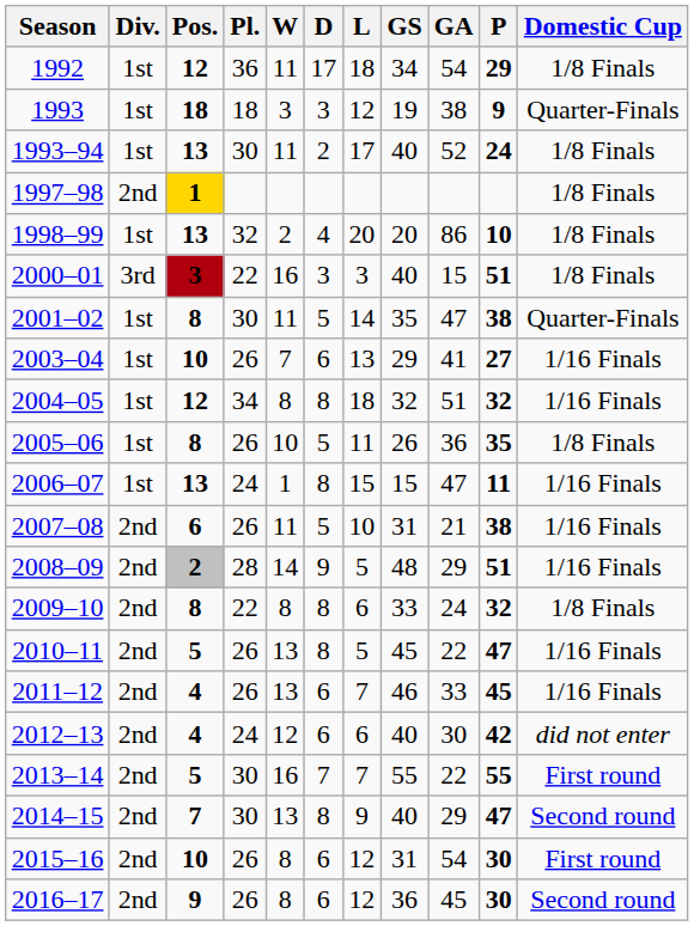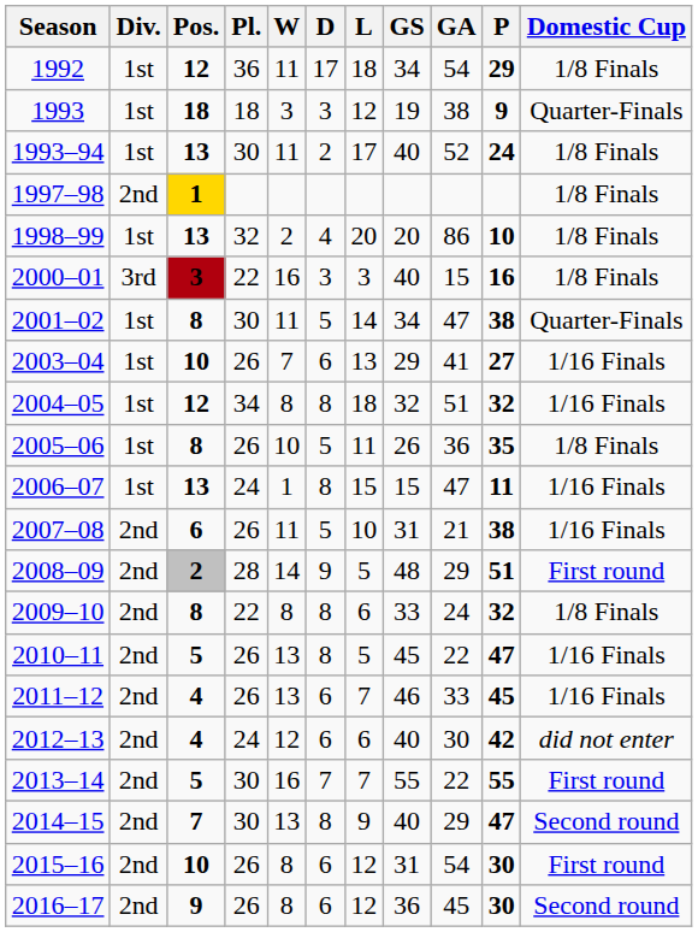 <table class="wikitable">
 <tr>
 <th>Season</th>
 <th>Div.</th>
 <th>Pos.</th>
 <th>Pl.</th>
 <th>W</th>
 <th>D</th>
 <th>L</th>
 <th>GS</th>
 <th>GA</th>
 <th>P</th>
 <th><a href='#'>Domestic Cup</a></th>
 </tr>
 <tr>
 <td align=center><a href='#'>1992</a></td>
 <td align=center>1st</td>
 <td align=center><strong>12</strong></td>
 <td align=center>36</td>
 <td align=center>11</td>
 <td align=center>17</td>
 <td align=center>18</td>
 <td align=center>34</td>
 <td align=center>54</td>
 <td align=center><strong>29</strong></td>
 <td align=center>1/8 Finals</td>
 </tr>
 <tr>
 <td align=center><a href='#'>1993</a></td>
 <td align=center>1st</td>
 <td align=center><strong>18</strong></td>
 <td align=center>18</td>
 <td align=center>3</td>
 <td align=center>3</td>
 <td align=center>12</td>
 <td align=center>19</td>
 <td align=center>38</td>
 <td align=center><strong>9</strong></td>
 <td align=center>Quarter-Finals</td>
 </tr>
 <tr>
 <td align=center><a href='#'>1993–94</a></td>
 <td align=center>1st</td>
 <td align=center><strong>13</strong></td>
 <td align=center>30</td>
 <td align=center>11</td>
 <td align=center>2</td>
 <td align=center>17</td>
 <td align=center>40</td>
 <td align=center>52</td>
 <td align=center><strong>24</strong></td>
 <td align=center>1/8 Finals</td>
 </tr>
 <tr>
 <td align=center><a href='#'>1997–98</a></td>
 <td align=center>2nd</td>
 <td align=center bgcolor=gold><strong>1</strong></td>
 <td align=center></td>
 <td align=center></td>
 <td align=center></td>
 <td align=center></td>
 <td align=center></td>
 <td align=center></td>
 <td align=center></td>
 <td align=center>1/8 Finals</td>
 </tr>
 <tr>
 <td align=center><a href='#'>1998–99</a></td>
 <td align=center>1st</td>
 <td align=center><strong>13</strong></td>
 <td align=center>32</td>
 <td align=center>2</td>
 <td align=center>4</td>
 <td align=center>20</td>
 <td align=center>20</td>
 <td align=center>86</td>
 <td align=center><strong>10</strong></td>
 <td align=center>1/8 Finals</td>
 </tr>
 <tr>
 <td align=center><a href='#'>2000–01</a></td>
 <td align=center>3rd</td>
 <td align=center bgcolor=bronze><strong>3</strong></td>
 <td align=center>22</td>
 <td align=center>16</td>
 <td align=center>3</td>
 <td align=center>3</td>
 <td align=center>40</td>
 <td align=center>15</td>
-<td align=center><strong>51</strong></td>
+<td align=center><strong>16</strong></td>
 <td align=center>1/8 Finals</td>
 </tr>
 <tr>
 <td align=center><a href='#'>2001–02</a></td>
 <td align=center>1st</td>
 <td align=center><strong>8</strong></td>
 <td align=center>30</td>
 <td align=center>11</td>
 <td align=center>5</td>
 <td align=center>14</td>
-<td align=center>35</td>
+<td align=center>34</td>
 <td align=center>47</td>
 <td align=center><strong>38</strong></td>
 <td align=center>Quarter-Finals</td>
 </tr>
 <tr>
 <td align=center><a href='#'>2003–04</a></td>
 <td align=center>1st</td>
 <td align=center><strong>10</strong></td>
 <td align=center>26</td>
 <td align=center>7</td>
 <td align=center>6</td>
 <td align=center>13</td>
 <td align=center>29</td>
 <td align=center>41</td>
 <td align=center><strong>27</strong></td>
 <td align=center>1/16 Finals</td>
 </tr>
 <tr>
 <td align=center><a href='#'>2004–05</a></td>
 <td align=center>1st</td>
 <td align=center><strong>12</strong></td>
 <td align=center>34</td>
 <td align=center>8</td>
 <td align=center>8</td>
 <td align=center>18</td>
 <td align=center>32</td>
 <td align=center>51</td>
 <td align=center><strong>32</strong></td>
 <td align=center>1/16 Finals</td>
 </tr>
 <tr>
 <td align=center><a href='#'>2005–06</a></td>
 <td align=center>1st</td>
 <td align=center><strong>8</strong></td>
 <td align=center>26</td>
 <td align=center>10</td>
 <td align=center>5</td>
 <td align=center>11</td>
 <td align=center>26</td>
 <td align=center>36</td>
 <td align=center><strong>35</strong></td>
 <td align=center>1/8 Finals</td>
 </tr>
 <tr>
 <td align=center><a href='#'>2006–07</a></td>
 <td align=center>1st</td>
 <td align=center><strong>13</strong></td>
 <td align=center>24</td>
 <td align=center>1</td>
 <td align=center>8</td>
 <td align=center>15</td>
 <td align=center>15</td>
 <td align=center>47</td>
 <td align=center><strong>11</strong></td>
 <td align=center>1/16 Finals</td>
 </tr>
 <tr>
 <td align=center><a href='#'>2007–08</a></td>
 <td align=center>2nd</td>
 <td align=center><strong>6</strong></td>
 <td align=center>26</td>
 <td align=center>11</td>
 <td align=center>5</td>
 <td align=center>10</td>
 <td align=center>31</td>
 <td align=center>21</td>
 <td align=center><strong>38</strong></td>
 <td align=center>1/16 Finals</td>
 </tr>
 <tr>
 <td align=center><a href='#'>2008–09</a></td>
 <td align=center>2nd</td>
 <td align=center bgcolor=silver><strong>2</strong></td>
 <td align=center>28</td>
 <td align=center>14</td>
 <td align=center>9</td>
 <td align=center>5</td>
 <td align=center>48</td>
 <td align=center>29</td>
 <td align=center><strong>51</strong></td>
-<td align=center>1/16 Finals</td>
+<td align=center><a href='#'>First round</a></td>
 </tr>
 <tr>
 <td align=center><a href='#'>2009–10</a></td>
 <td align=center>2nd</td>
 <td align=center><strong>8</strong></td>
 <td align=center>22</td>
 <td align=center>8</td>
 <td align=center>8</td>
 <td align=center>6</td>
 <td align=center>33</td>
 <td align=center>24</td>
 <td align=center><strong>32</strong></td>
 <td align=center>1/8 Finals</td>
 </tr>
 <tr>
 <td align=center><a href='#'>2010–11</a></td>
 <td align=center>2nd</td>
 <td align=center><strong>5</strong></td>
 <td align=center>26</td>
 <td align=center>13</td>
 <td align=center>8</td>
 <td align=center>5</td>
 <td align=center>45</td>
 <td align=center>22</td>
 <td align=center><strong>47</strong></td>
 <td align=center>1/16 Finals</td>
 </tr>
 <tr>
 <td align=center><a href='#'>2011–12</a></td>
 <td align=center>2nd</td>
 <td align=center><strong>4</strong></td>
 <td align=center>26</td>
 <td align=center>13</td>
 <td align=center>6</td>
 <td align=center>7</td>
 <td align=center>46</td>
 <td align=center>33</td>
 <td align=center><strong>45</strong></td>
 <td align=center>1/16 Finals</td>
 </tr>
 <tr>
 <td align=center><a href='#'>2012–13</a></td>
 <td align=center>2nd</td>
 <td align=center><strong>4</strong></td>
 <td align=center>24</td>
 <td align=center>12</td>
 <td align=center>6</td>
 <td align=center>6</td>
 <td align=center>40</td>
 <td align=center>30</td>
 <td align=center><strong>42</strong></td>
 <td align=center><em>did not enter</em></td>
 </tr>
 <tr>
 <td align=center><a href='#'>2013–14</a></td>
 <td align=center>2nd</td>
 <td align=center><strong>5</strong></td>
 <td align=center>30</td>
 <td align=center>16</td>
 <td align=center>7</td>
 <td align=center>7</td>
 <td align=center>55</td>
 <td align=center>22</td>
 <td align=center><strong>55</strong></td>
 <td align=center><a href='#'>First round</a></td>
 </tr>
 <tr>
 <td align=center><a href='#'>2014–15</a></td>
 <td align=center>2nd</td>
 <td align=center><strong>7</strong></td>
 <td align=center>30</td>
 <td align=center>13</td>
 <td align=center>8</td>
 <td align=center>9</td>
 <td align=center>40</td>
 <td align=center>29</td>
 <td align=center><strong>47</strong></td>
 <td align=center><a href='#'>Second round</a></td>
 </tr>
 <tr>
 <td align=center><a href='#'>2015–16</a></td>
 <td align=center>2nd</td>
 <td align=center><strong>10</strong></td>
 <td align=center>26</td>
 <td align=center>8</td>
 <td align=center>6</td>
 <td align=center>12</td>
 <td align=center>31</td>
 <td align=center>54</td>
 <td align=center><strong>30</strong></td>
 <td align=center><a href='#'>First round</a></td>
 </tr>
 <tr>
 <td align=center><a href='#'>2016–17</a></td>
 <td align=center>2nd</td>
 <td align=center><strong>9</strong></td>
 <td align=center>26</td>
 <td align=center>8</td>
 <td align=center>6</td>
 <td align=center>12</td>
 <td align=center>36</td>
 <td align=center>45</td>
 <td align=center><strong>30</strong></td>
 <td align=center><a href='#'>Second round</a></td>
 </tr>
 </table>
